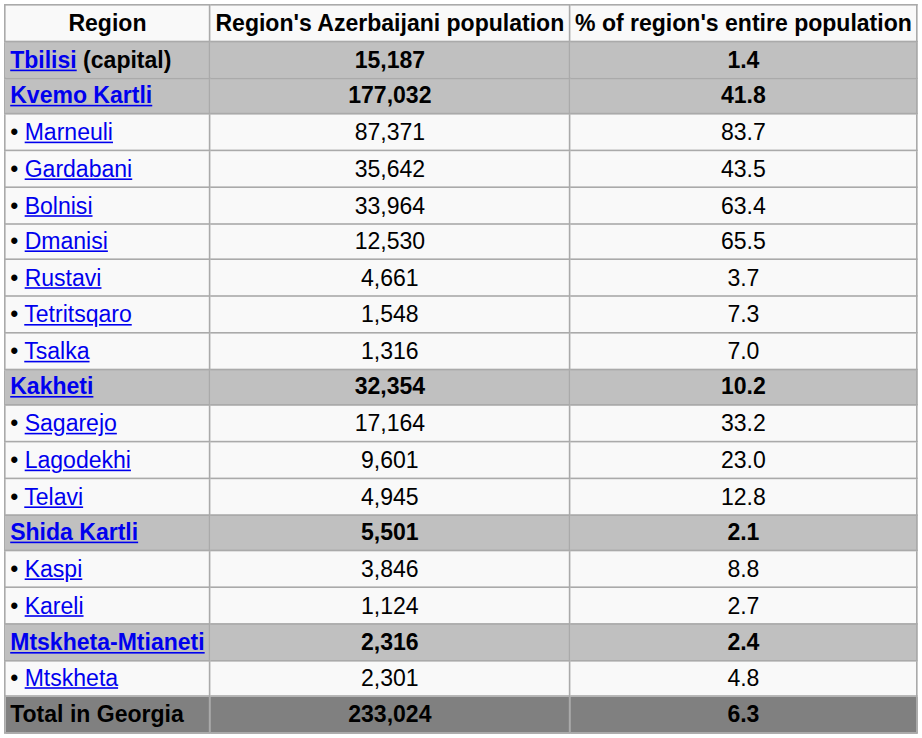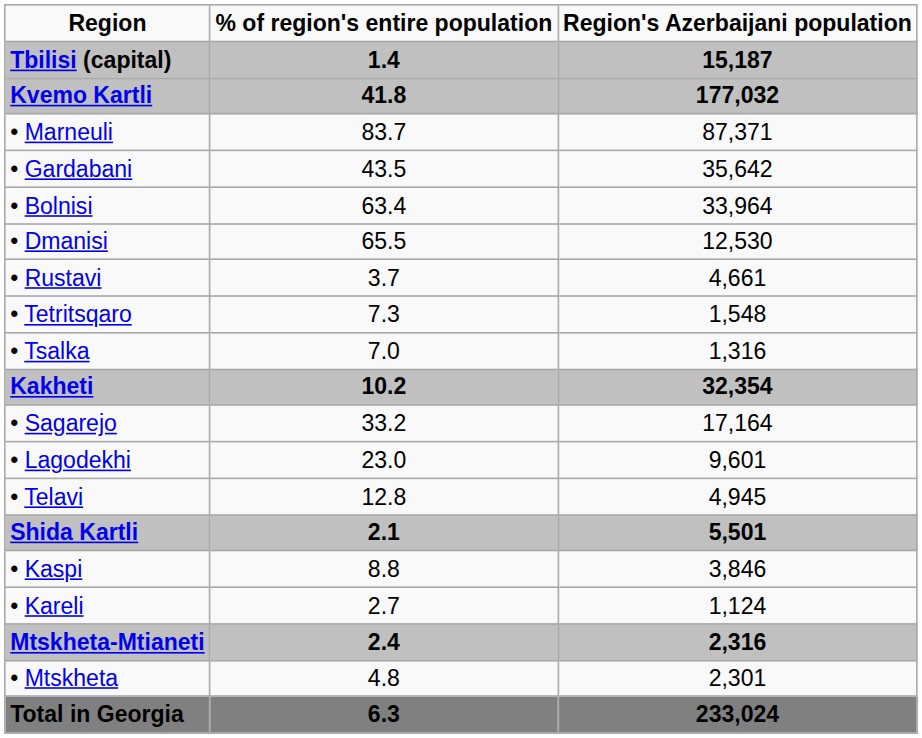 <table class="wikitable" style="text-align:center; font-size:90%">
 <tr>
 <td style="text-align:center"><strong>Region</strong></td>
+<td style="text-align:center"><strong>% of region's entire population</strong></td>
 <td style="text-align:center"><strong>Region's Azerbaijani population</strong></td>
-<td style="text-align:center"><strong>% of region's entire population</strong></td>
 </tr>
 <tr bgcolor="silver">
 <td style="text-align:left"><strong><a href='#'>Tbilisi</a> (capital)</strong></td>
+<td style="text-align:center"><strong>1.4</strong></td>
 <td style="text-align:center"><strong>15,187</strong></td>
-<td style="text-align:center"><strong>1.4</strong></td>
 </tr>
 <tr bgcolor="silver">
 <td style="text-align:left"><strong><a href='#'>Kvemo Kartli</a></strong></td>
+<td style="text-align:center"><strong>41.8</strong></td>
 <td style="text-align:center"><strong>177,032</strong></td>
-<td style="text-align:center"><strong>41.8</strong></td>
 </tr>
 <tr>
 <td style="text-align:left">• <a href='#'>Marneuli</a></td>
+<td style="text-align:center">83.7</td>
 <td style="text-align:center">87,371</td>
-<td style="text-align:center">83.7</td>
 </tr>
 <tr>
 <td style="text-align:left">• <a href='#'>Gardabani</a></td>
+<td style="text-align:center">43.5</td>
 <td style="text-align:center">35,642</td>
-<td style="text-align:center">43.5</td>
 </tr>
 <tr>
 <td style="text-align:left">• <a href='#'>Bolnisi</a></td>
+<td style="text-align:center">63.4</td>
 <td style="text-align:center">33,964</td>
-<td style="text-align:center">63.4</td>
 </tr>
 <tr>
 <td style="text-align:left">• <a href='#'>Dmanisi</a></td>
+<td style="text-align:center">65.5</td>
 <td style="text-align:center">12,530</td>
-<td style="text-align:center">65.5</td>
 </tr>
 <tr>
 <td style="text-align:left">• <a href='#'>Rustavi</a></td>
+<td style="text-align:center">3.7</td>
 <td style="text-align:center">4,661</td>
-<td style="text-align:center">3.7</td>
 </tr>
 <tr>
 <td style="text-align:left">• <a href='#'>Tetritsqaro</a></td>
+<td style="text-align:center">7.3</td>
 <td style="text-align:center">1,548</td>
-<td style="text-align:center">7.3</td>
 </tr>
 <tr>
 <td style="text-align:left">• <a href='#'>Tsalka</a></td>
+<td style="text-align:center">7.0</td>
 <td style="text-align:center">1,316</td>
-<td style="text-align:center">7.0</td>
 </tr>
 <tr bgcolor="silver">
 <td style="text-align:left"><strong><a href='#'>Kakheti</a></strong></td>
+<td style="text-align:center"><strong>10.2</strong></td>
 <td style="text-align:center"><strong>32,354</strong></td>
-<td style="text-align:center"><strong>10.2</strong></td>
 </tr>
 <tr>
 <td style="text-align:left">• <a href='#'>Sagarejo</a></td>
+<td style="text-align:center">33.2</td>
 <td style="text-align:center">17,164</td>
-<td style="text-align:center">33.2</td>
 </tr>
 <tr>
 <td style="text-align:left">• <a href='#'>Lagodekhi</a></td>
+<td style="text-align:center">23.0</td>
 <td style="text-align:center">9,601</td>
-<td style="text-align:center">23.0</td>
 </tr>
 <tr>
 <td style="text-align:left">• <a href='#'>Telavi</a></td>
+<td style="text-align:center">12.8</td>
 <td style="text-align:center">4,945</td>
-<td style="text-align:center">12.8</td>
 </tr>
 <tr bgcolor="silver">
 <td style="text-align:left"><strong><a href='#'>Shida Kartli</a></strong></td>
+<td style="text-align:center"><strong>2.1</strong></td>
 <td style="text-align:center"><strong>5,501</strong></td>
-<td style="text-align:center"><strong>2.1</strong></td>
 </tr>
 <tr>
 <td style="text-align:left">• <a href='#'>Kaspi</a></td>
+<td style="text-align:center">8.8</td>
 <td style="text-align:center">3,846</td>
-<td style="text-align:center">8.8</td>
 </tr>
 <tr>
 <td style="text-align:left">• <a href='#'>Kareli</a></td>
+<td style="text-align:center">2.7</td>
 <td style="text-align:center">1,124</td>
-<td style="text-align:center">2.7</td>
 </tr>
 <tr bgcolor="silver">
 <td style="text-align:left"><strong><a href='#'>Mtskheta-Mtianeti</a></strong></td>
+<td style="text-align:center"><strong>2.4</strong></td>
 <td style="text-align:center"><strong>2,316</strong></td>
-<td style="text-align:center"><strong>2.4</strong></td>
 </tr>
 <tr>
 <td style="text-align:left">• <a href='#'>Mtskheta</a></td>
+<td style="text-align:center">4.8</td>
 <td style="text-align:center">2,301</td>
-<td style="text-align:center">4.8</td>
 </tr>
 <tr bgcolor="grey">
 <td style="text-align:left"><strong>Total in Georgia</strong></td>
+<td style="text-align:center"><strong>6.3</strong></td>
 <td style="text-align:center"><strong>233,024</strong></td>
-<td style="text-align:center"><strong>6.3</strong></td>
 </tr>
 </table>
